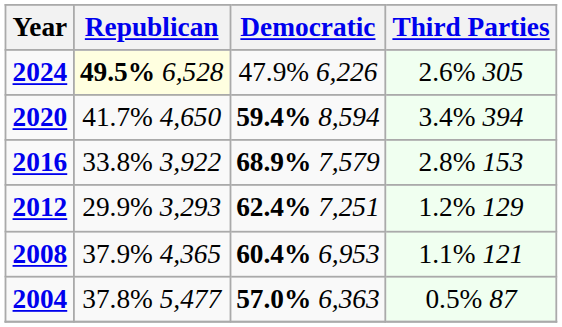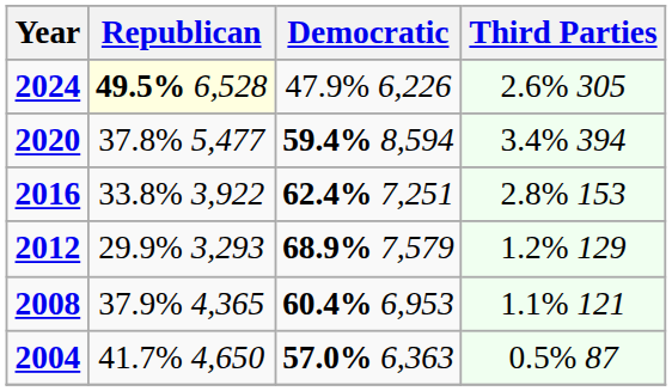 <table class="wikitable" style="float:right; font-size:95%;">
 <tr>
 <th>Year</th>
 <th><a href='#'>Republican</a></th>
 <th><a href='#'>Democratic</a></th>
 <th><a href='#'>Third Parties</a></th>
 </tr>
 <tr>
 <td style="text-align:center;" ><strong><a href='#'>2024</a></strong></td>
 <td style="background: lightyellow; text-align:center;" ><strong>49.5%</strong> <em>6,528</em></td>
 <td style="text-align:center;" >47.9%  <em>6,226</em></td>
 <td style="text-align:center; background:honeyDew;">2.6% <em>305</em></td>
 </tr>
 <tr>
 <td style="text-align:center;" ><strong><a href='#'>2020</a></strong></td>
-<td style="text-align:center;" >41.7% <em>4,650</em></td>
+<td style="text-align:center;" >37.8% <em>5,477</em></td>
 <td style="text-align:center;" ><strong>59.4%</strong>  <em>8,594</em></td>
 <td style="text-align:center; background:honeyDew;">3.4% <em>394</em></td>
 </tr>
 <tr>
 <td style="text-align:center;" ><strong><a href='#'>2016</a></strong></td>
 <td style="text-align:center;" >33.8% <em>3,922</em></td>
-<td style="text-align:center;" ><strong>68.9%</strong> <em>7,579</em></td>
+<td style="text-align:center;" ><strong>62.4%</strong> <em>7,251</em></td>
 <td style="text-align:center; background:honeyDew;">2.8% <em>153</em></td>
 </tr>
 <tr>
 <td style="text-align:center;" ><strong><a href='#'>2012</a></strong></td>
 <td style="text-align:center;" >29.9% <em>3,293</em></td>
-<td style="text-align:center;" ><strong>62.4%</strong> <em>7,251</em></td>
+<td style="text-align:center;" ><strong>68.9%</strong> <em>7,579</em></td>
 <td style="text-align:center; background:honeyDew;">1.2% <em>129</em></td>
 </tr>
 <tr>
 <td style="text-align:center;" ><strong><a href='#'>2008</a></strong></td>
 <td style="text-align:center;" >37.9%  <em>4,365</em></td>
 <td style="text-align:center;" ><strong>60.4%</strong> <em>6,953</em></td>
 <td style="text-align:center; background:honeyDew;">1.1% <em>121</em></td>
 </tr>
 <tr>
 <td style="text-align:center;" ><strong><a href='#'>2004</a></strong></td>
-<td style="text-align:center;" >37.8% <em>5,477</em></td>
+<td style="text-align:center;" >41.7% <em>4,650</em></td>
 <td style="text-align:center;" ><strong>57.0%</strong>   <em>6,363</em></td>
 <td style="text-align:center; background:honeyDew;">0.5% <em>87</em></td>
 </tr>
 <tr>
 </tr>
 </table>
